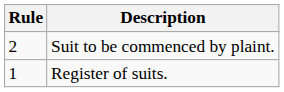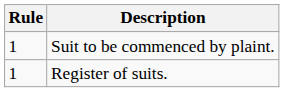 <table class="wikitable">
 <tr>
 <th>Rule</th>
 <th>Description</th>
 </tr>
 <tr>
-<td>2</td>
+<td>1</td>
 <td>Suit to be commenced by plaint.</td>
 </tr>
 <tr>
 <td>1</td>
 <td>Register of suits.</td>
 </tr>
 </table>
